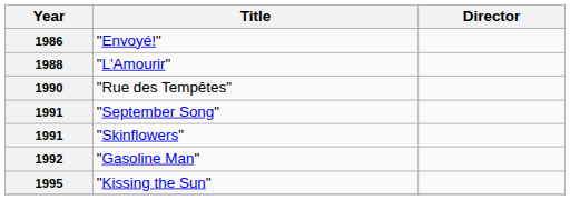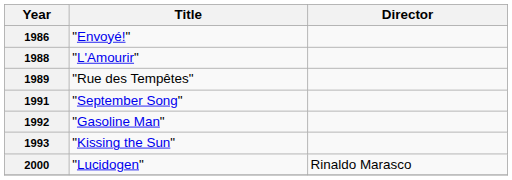 <table class="wikitable" width="600em" style="padding:2px 7px;">
 <tr>
 <th>Year</th>
 <th>Title</th>
 <th>Director</th>
 </tr>
 <tr>
 <th rowspan=1><small>1986</small></th>
 <td>"<a href='#'>Envoyé!</a>"</td>
 <td></td>
 </tr>
 <tr>
 <th rowspan=1><small>1988</small></th>
 <td>"<a href='#'>L'Amourir</a>"</td>
 <td></td>
 </tr>
 <tr>
-<th rowspan=1><small>1990</small></th>
+<th rowspan=1><small>1989</small></th>
 <td>"Rue des Tempêtes"</td>
 <td></td>
 </tr>
 <tr>
 <th rowspan=1><small>1991</small></th>
 <td>"<a href='#'>September Song</a>"</td>
 <td></td>
 </tr>
 <tr>
-<th rowspan=1><small>1991</small></th>
-<td>"<a href='#'>Skinflowers</a>"</td>
-<td></td>
-</tr>
-<tr>
 <th rowspan=1><small>1992</small></th>
 <td>"<a href='#'>Gasoline Man</a>"</td>
 <td></td>
 </tr>
 <tr>
-<th rowspan=1><small>1995</small></th>
+<th rowspan=1><small>1993</small></th>
 <td>"<a href='#'>Kissing the Sun</a>"</td>
 <td></td>
 </tr>
 <tr>
+<th rowspan=1><small>2000</small></th>
+<td>"<a href='#'>Lucidogen</a>"</td>
+<td>Rinaldo Marasco</td>
+</tr>
+<tr>
 </tr>
 </table>
